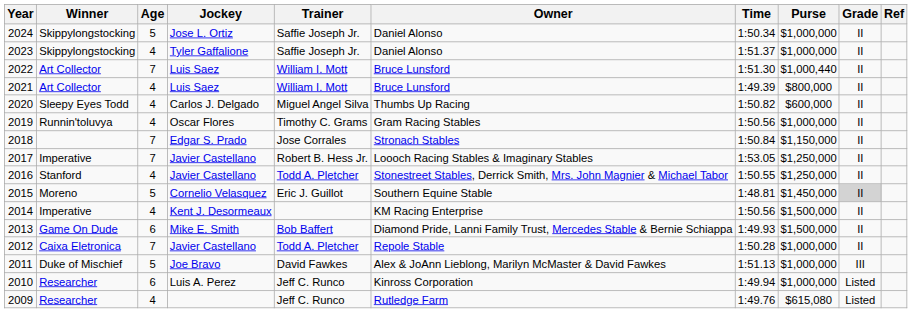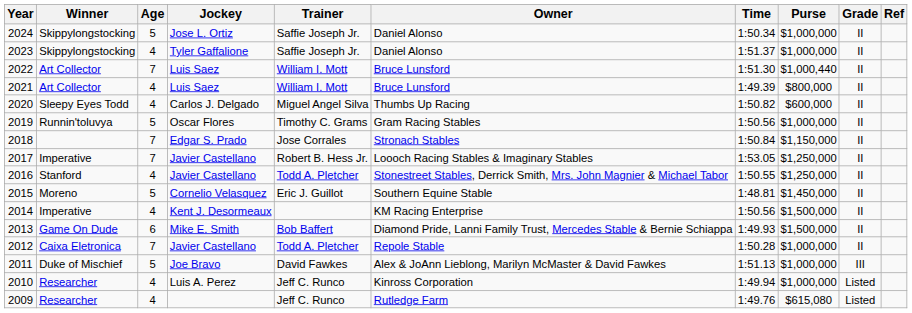 <table class="wikitable sortable">
 <tr>
 <th>Year</th>
 <th>Winner</th>
 <th>Age</th>
 <th>Jockey</th>
 <th>Trainer</th>
 <th>Owner</th>
 <th>Time</th>
 <th>Purse</th>
 <th>Grade</th>
 <th>Ref</th>
 </tr>
 <tr style="font-size:90%;">
 <td align=center>2024</td>
 <td>Skippylongstocking</td>
 <td align=center>5</td>
 <td><a href='#'>Jose L. Ortiz</a></td>
 <td>Saffie Joseph Jr.</td>
 <td>Daniel Alonso</td>
 <td align=center>1:50.34</td>
 <td align=center>$1,000,000</td>
 <td align=center>II</td>
 <td></td>
 </tr>
 <tr style="font-size:90%;">
 <td align=center>2023</td>
 <td>Skippylongstocking</td>
 <td align=center>4</td>
 <td><a href='#'>Tyler Gaffalione</a></td>
 <td>Saffie Joseph Jr.</td>
 <td>Daniel Alonso</td>
 <td align=center>1:51.37</td>
 <td align=center>$1,000,000</td>
 <td align=center>II</td>
 <td></td>
 </tr>
 <tr style="font-size:90%;">
 <td align=center>2022</td>
 <td><a href='#'>Art Collector</a></td>
 <td align=center>7</td>
 <td><a href='#'>Luis Saez</a></td>
 <td><a href='#'>William I. Mott</a></td>
 <td><a href='#'>Bruce Lunsford</a></td>
 <td align=center>1:51.30</td>
 <td align=center>$1,000,440</td>
 <td align=center>II</td>
 <td></td>
 </tr>
 <tr style="font-size:90%;">
 <td align=center>2021</td>
 <td><a href='#'>Art Collector</a></td>
 <td align=center>4</td>
 <td><a href='#'>Luis Saez</a></td>
 <td><a href='#'>William I. Mott</a></td>
 <td><a href='#'>Bruce Lunsford</a></td>
 <td align=center>1:49.39</td>
 <td align=center>$800,000</td>
 <td align=center>II</td>
 <td></td>
 </tr>
 <tr style="font-size:90%;">
 <td align=center>2020</td>
 <td>Sleepy Eyes Todd</td>
 <td align=center>4</td>
 <td>Carlos J. Delgado</td>
 <td>Miguel Angel Silva</td>
 <td>Thumbs Up Racing</td>
 <td align=center>1:50.82</td>
 <td align=center>$600,000</td>
 <td align=center>II</td>
 <td></td>
 </tr>
 <tr style="font-size:90%;">
 <td align=center>2019</td>
 <td>Runnin'toluvya</td>
-<td align=center>4</td>
+<td align=center>5</td>
 <td>Oscar Flores</td>
 <td>Timothy C. Grams</td>
 <td>Gram Racing Stables</td>
 <td align=center>1:50.56</td>
 <td align=center>$1,000,000</td>
 <td align=center>II</td>
 <td></td>
 </tr>
 <tr style="font-size:90%;">
 <td align=center>2018</td>
 <td></td>
 <td align=center>7</td>
 <td><a href='#'>Edgar S. Prado</a></td>
 <td>Jose Corrales</td>
 <td><a href='#'>Stronach Stables</a></td>
 <td align=center>1:50.84</td>
 <td align=center>$1,150,000</td>
 <td align=center>II</td>
 <td></td>
 </tr>
 <tr style="font-size:90%;">
 <td align=center>2017</td>
 <td>Imperative</td>
 <td align=center>7</td>
 <td><a href='#'>Javier Castellano</a></td>
 <td>Robert B. Hess Jr.</td>
 <td>Loooch Racing Stables & Imaginary Stables</td>
 <td align=center>1:53.05</td>
 <td align=center>$1,250,000</td>
 <td align=center>II</td>
 <td></td>
 </tr>
 <tr style="font-size:90%;">
 <td align=center>2016</td>
 <td>Stanford</td>
 <td align=center>4</td>
 <td><a href='#'>Javier Castellano</a></td>
 <td><a href='#'>Todd A. Pletcher</a></td>
 <td><a href='#'>Stonestreet Stables</a>, Derrick Smith, <a href='#'>Mrs. John Magnier</a> & <a href='#'>Michael Tabor</a></td>
 <td align=center>1:50.55</td>
 <td align=center>$1,250,000</td>
 <td align=center>II</td>
 <td></td>
 </tr>
 <tr style="font-size:90%;">
 <td align=center>2015</td>
 <td>Moreno</td>
 <td align=center>5</td>
 <td><a href='#'>Cornelio Velasquez</a></td>
 <td>Eric J. Guillot</td>
 <td>Southern Equine Stable</td>
 <td align=center>1:48.81</td>
 <td align=center>$1,450,000</td>
-<td align=center style="background: lightgrey;">II</td>
+<td align=center>II</td>
 <td></td>
 </tr>
 <tr style="font-size:90%;">
 <td align=center>2014</td>
 <td>Imperative</td>
 <td align=center>4</td>
 <td><a href='#'>Kent J. Desormeaux</a></td>
 <td></td>
 <td>KM Racing Enterprise</td>
 <td align=center>1:50.56</td>
 <td align=center>$1,500,000</td>
 <td align=center>II</td>
 <td></td>
 </tr>
 <tr style="font-size:90%;">
 <td align=center>2013</td>
 <td><a href='#'>Game On Dude</a></td>
 <td align=center>6</td>
 <td><a href='#'>Mike E. Smith</a></td>
 <td><a href='#'>Bob Baffert</a></td>
 <td>Diamond Pride, Lanni Family Trust, <a href='#'>Mercedes Stable</a> & Bernie Schiappa</td>
 <td align=center>1:49.93</td>
 <td align=center>$1,500,000</td>
 <td align=center>II</td>
 <td></td>
 </tr>
 <tr style="font-size:90%;">
 <td align=center>2012</td>
 <td><a href='#'>Caixa Eletronica</a></td>
 <td align=center>7</td>
 <td><a href='#'>Javier Castellano</a></td>
 <td><a href='#'>Todd A. Pletcher</a></td>
 <td><a href='#'>Repole Stable</a></td>
 <td align=center>1:50.28</td>
 <td align=center>$1,000,000</td>
 <td align=center>II</td>
 <td></td>
 </tr>
 <tr style="font-size:90%;">
 <td align=center>2011</td>
 <td>Duke of Mischief</td>
 <td align=center>5</td>
 <td><a href='#'>Joe Bravo</a></td>
 <td>David Fawkes</td>
 <td>Alex & JoAnn Lieblong, Marilyn McMaster & David Fawkes</td>
 <td align=center>1:51.13</td>
 <td align=center>$1,000,000</td>
 <td align=center>III</td>
 <td></td>
 </tr>
 <tr style="font-size:90%;">
 <td align=center>2010</td>
 <td><a href='#'>Researcher</a></td>
-<td align=center>6</td>
+<td align=center>4</td>
 <td>Luis A. Perez</td>
 <td>Jeff C. Runco</td>
 <td>Kinross Corporation</td>
 <td align=center>1:49.94</td>
 <td align=center>$1,000,000</td>
 <td align=center>Listed</td>
 <td></td>
 </tr>
 <tr style="font-size:90%;">
 <td align=center>2009</td>
 <td><a href='#'>Researcher</a></td>
 <td align=center>4</td>
 <td></td>
 <td>Jeff C. Runco</td>
 <td><a href='#'>Rutledge Farm</a></td>
 <td align=center>1:49.76</td>
 <td align=center>$615,080</td>
 <td align=center>Listed</td>
 <td></td>
 </tr>
 </table>
